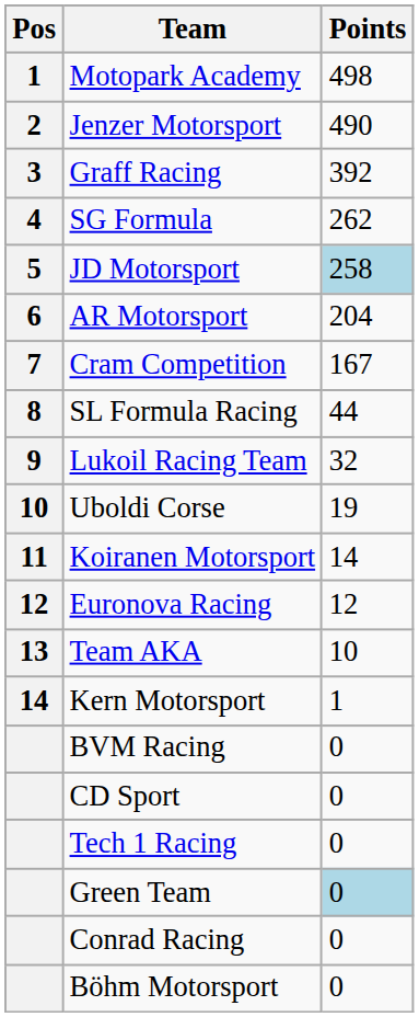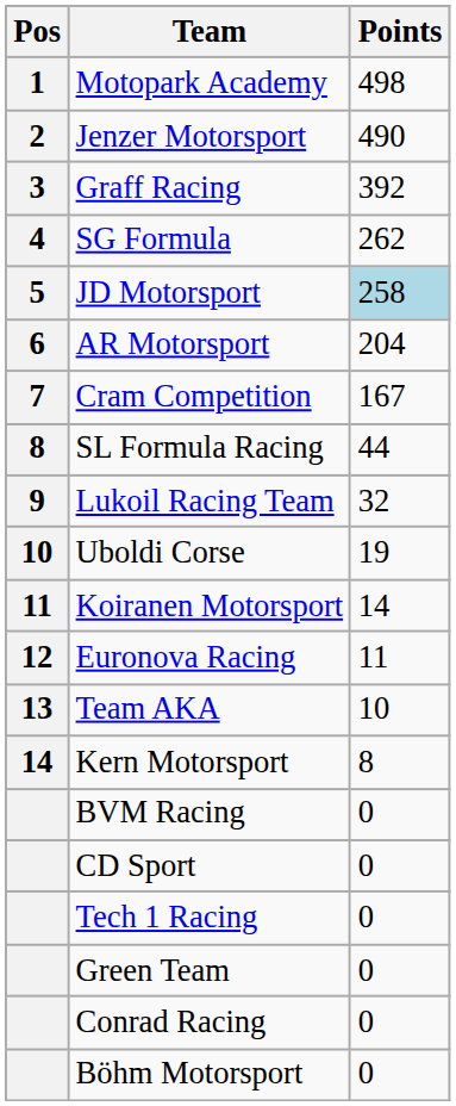 <table class="wikitable" style="font-size:85%">
 <tr>
 <th>Pos</th>
 <th>Team</th>
 <th>Points</th>
 </tr>
 <tr>
 <th>1</th>
 <td> <a href='#'>Motopark Academy</a></td>
 <td>498</td>
 </tr>
 <tr>
 <th>2</th>
 <td> <a href='#'>Jenzer Motorsport</a></td>
 <td>490</td>
 </tr>
 <tr>
 <th>3</th>
 <td> <a href='#'>Graff Racing</a></td>
 <td>392</td>
 </tr>
 <tr>
 <th>4</th>
 <td> <a href='#'>SG Formula</a></td>
 <td>262</td>
 </tr>
 <tr>
 <th>5</th>
 <td> <a href='#'>JD Motorsport</a></td>
 <td style="background: lightblue;">258</td>
 </tr>
 <tr>
 <th>6</th>
 <td> <a href='#'>AR Motorsport</a></td>
 <td>204</td>
 </tr>
 <tr>
 <th>7</th>
 <td> <a href='#'>Cram Competition</a></td>
 <td>167</td>
 </tr>
 <tr>
 <th>8</th>
 <td> SL Formula Racing</td>
 <td>44</td>
 </tr>
 <tr>
 <th>9</th>
 <td> <a href='#'>Lukoil Racing Team</a></td>
 <td>32</td>
 </tr>
 <tr>
 <th>10</th>
 <td> Uboldi Corse</td>
 <td>19</td>
 </tr>
 <tr>
 <th>11</th>
 <td> <a href='#'>Koiranen Motorsport</a></td>
 <td>14</td>
 </tr>
 <tr>
 <th>12</th>
 <td> <a href='#'>Euronova Racing</a></td>
-<td>12</td>
+<td>11</td>
 </tr>
 <tr>
 <th>13</th>
 <td> <a href='#'>Team AKA</a></td>
 <td>10</td>
 </tr>
 <tr>
 <th>14</th>
 <td> Kern Motorsport</td>
-<td>1</td>
+<td>8</td>
 </tr>
 <tr>
 <th></th>
 <td> BVM Racing</td>
 <td>0</td>
 </tr>
 <tr>
 <th></th>
 <td> CD Sport</td>
 <td>0</td>
 </tr>
 <tr>
 <th></th>
 <td> <a href='#'>Tech 1 Racing</a></td>
 <td>0</td>
 </tr>
 <tr>
 <th></th>
 <td> Green Team</td>
-<td style="background: lightblue;">0</td>
+<td>0</td>
 </tr>
 <tr>
 <th></th>
 <td> Conrad Racing</td>
 <td>0</td>
 </tr>
 <tr>
 <th></th>
 <td> Böhm Motorsport</td>
 <td>0</td>
 </tr>
 </table>
